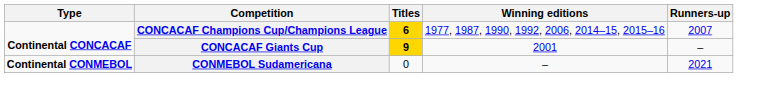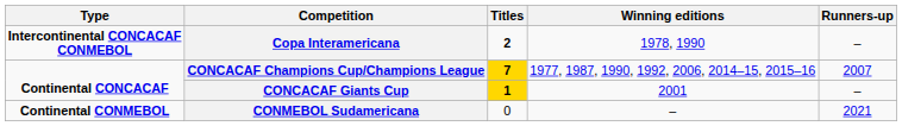 <table class="wikitable plainrowheaders" style="font-size:95%; text-align: center;">
 <tr>
 <th>Type</th>
 <th>Competition</th>
 <th>Titles</th>
 <th>Winning editions</th>
 <th>Runners-up</th>
 </tr>
 <tr>
+<td rowspan="1"><strong>Intercontinental <a href='#'>CONCACAF</a><br><a href='#'>CONMEBOL</a></strong></td>
+<th scope=col><a href='#'>Copa Interamericana</a></th>
+<td><strong>2</strong></td>
+<td><a href='#'>1978</a>, <a href='#'>1990</a></td>
+<td>–</td>
+</tr>
+<tr>
 <td rowspan="2"><br><strong>Continental <a href='#'>CONCACAF</a></strong></td>
 <th scope=col><a href='#'>CONCACAF Champions Cup/Champions League</a></th>
-<td style="background-color:gold"><strong>6</strong></td>
+<td style="background-color:gold"><strong>7</strong></td>
 <td><a href='#'>1977</a>, <a href='#'>1987</a>, <a href='#'>1990</a>, <a href='#'>1992</a>, <a href='#'>2006</a>, <a href='#'>2014–15</a>, <a href='#'>2015–16</a></td>
 <td><a href='#'>2007</a></td>
 </tr>
 <tr>
 <th scope=col><a href='#'>CONCACAF Giants Cup</a></th>
-<td style="background-color:gold"><strong>9</strong></td>
+<td style="background-color:gold"><strong>1</strong></td>
 <td><a href='#'>2001</a></td>
 <td>–</td>
 </tr>
 <tr>
 <td rowspan="1"><strong>Continental <a href='#'>CONMEBOL</a></strong></td>
 <th scope=col><a href='#'>CONMEBOL Sudamericana</a></th>
 <td>0</td>
 <td>–</td>
 <td><a href='#'>2021</a></td>
 </tr>
 </table>
